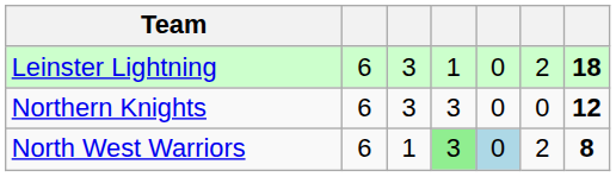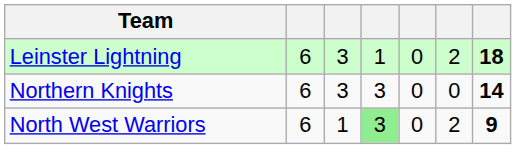 <table class="wikitable" style="text-align:center">
 <tr>
 <th style="width:200px">Team</th>
 <th width="20"></th>
 <th width="20"></th>
 <th width="20"></th>
 <th width="20"></th>
 <th width="20"></th>
 <th width="20"></th>
 </tr>
 <tr style="background:#cfc">
 <td style="text-align:left"><a href='#'>Leinster Lightning</a></td>
 <td>6</td>
 <td>3</td>
 <td>1</td>
 <td>0</td>
 <td>2</td>
 <td><strong>18</strong></td>
 </tr>
 <tr>
 <td style="text-align:left"><a href='#'>Northern Knights</a></td>
 <td>6</td>
 <td>3</td>
 <td>3</td>
 <td>0</td>
 <td>0</td>
-<td><strong>12</strong></td>
+<td><strong>14</strong></td>
 </tr>
 <tr>
 <td style="text-align:left"><a href='#'>North West Warriors</a></td>
 <td>6</td>
 <td>1</td>
 <td style="background: lightgreen;">3</td>
-<td style="background: lightblue;">0</td>
+<td>0</td>
 <td>2</td>
-<td><strong>8</strong></td>
+<td><strong>9</strong></td>
 </tr>
 </table>
